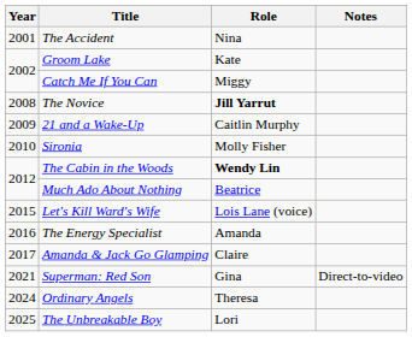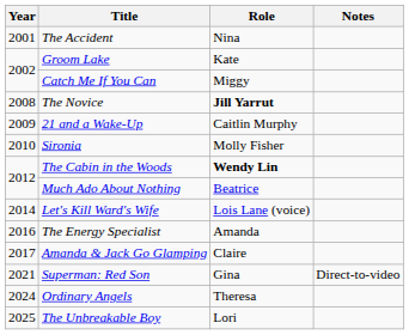 <table class="wikitable sortable">
 <tr>
 <th>Year</th>
 <th>Title</th>
 <th>Role</th>
 <th class="unsortable">Notes</th>
 </tr>
 <tr>
 <td>2001</td>
 <td><em>The Accident</em></td>
 <td>Nina</td>
 <td></td>
 </tr>
 <tr>
 <td rowspan="2">2002</td>
 <td><em><a href='#'>Groom Lake</a></em></td>
 <td>Kate</td>
 <td></td>
 </tr>
 <tr>
 <td><em><a href='#'>Catch Me If You Can</a></em></td>
 <td>Miggy</td>
 <td></td>
 </tr>
 <tr>
 <td>2008</td>
 <td><em>The Novice</em></td>
 <td><strong>Jill Yarrut</strong></td>
 <td></td>
 </tr>
 <tr>
 <td>2009</td>
 <td><em><a href='#'>21 and a Wake-Up</a></em></td>
 <td>Caitlin Murphy</td>
 <td></td>
 </tr>
 <tr>
 <td>2010</td>
 <td><em><a href='#'>Sironia</a></em></td>
 <td>Molly Fisher</td>
 <td></td>
 </tr>
 <tr>
 <td rowspan="2">2012</td>
 <td><em><a href='#'>The Cabin in the Woods</a></em></td>
 <td><strong>Wendy Lin</strong></td>
 <td></td>
 </tr>
 <tr>
 <td><em><a href='#'>Much Ado About Nothing</a></em></td>
 <td><a href='#'>Beatrice</a></td>
 <td></td>
 </tr>
 <tr>
-<td>2015</td>
+<td>2014</td>
 <td><em><a href='#'>Let's Kill Ward's Wife</a></em></td>
 <td><a href='#'>Lois Lane</a> (voice)</td>
 <td></td>
 </tr>
 <tr>
 <td>2016</td>
 <td><em>The Energy Specialist</em></td>
 <td>Amanda</td>
 <td></td>
 </tr>
 <tr>
 <td>2017</td>
 <td><em><a href='#'>Amanda & Jack Go Glamping</a></em></td>
 <td>Claire</td>
 <td></td>
 </tr>
 <tr>
 <td>2021</td>
 <td><em><a href='#'>Superman: Red Son</a></em></td>
 <td>Gina</td>
 <td>Direct-to-video</td>
 </tr>
 <tr>
 <td>2024</td>
 <td><em><a href='#'>Ordinary Angels</a></em></td>
 <td>Theresa</td>
 <td></td>
 </tr>
 <tr>
 <td>2025</td>
 <td><em><a href='#'>The Unbreakable Boy</a></em></td>
 <td>Lori</td>
 <td></td>
 </tr>
 </table>
